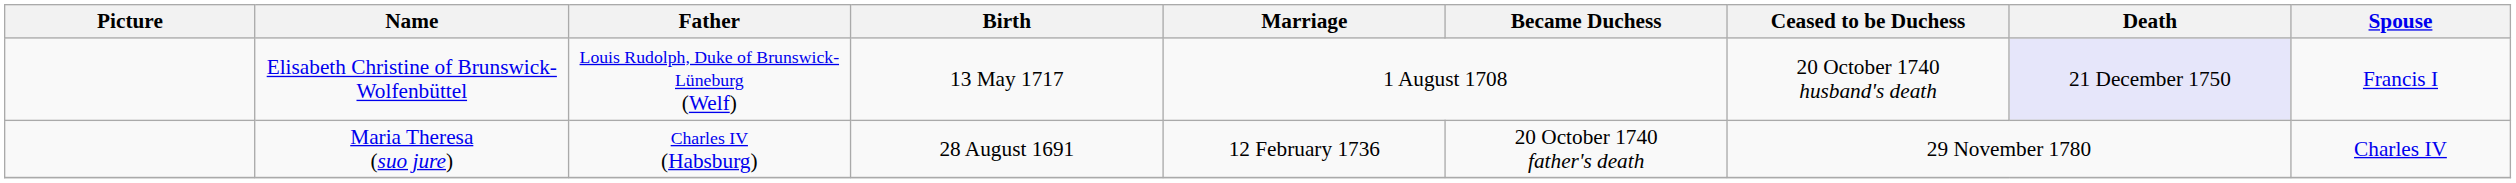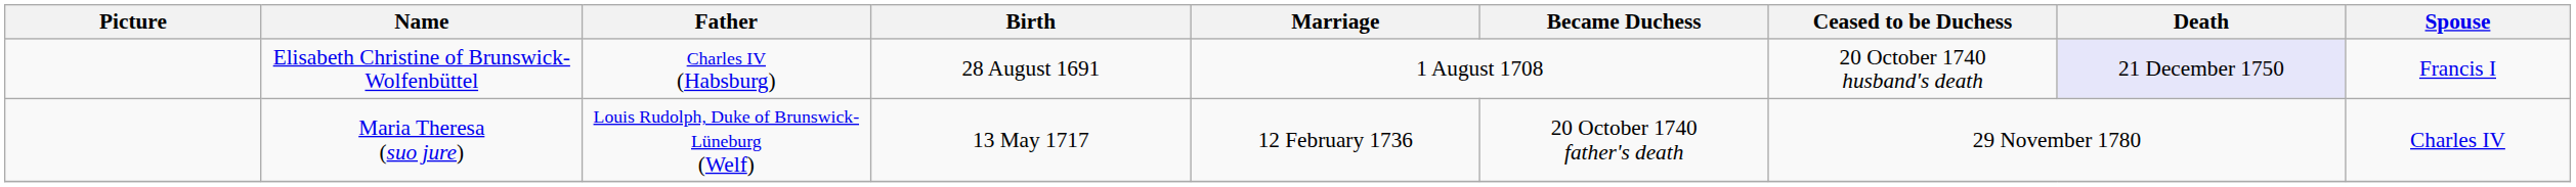 <table width=95% class="wikitable">
 <tr>
 <th width = "8%">Picture</th>
 <th width = "10%">Name</th>
 <th width = "9%">Father</th>
 <th width = "10%">Birth</th>
 <th width = "9%">Marriage</th>
 <th width = "9%">Became Duchess</th>
 <th width = "9%">Ceased to be Duchess</th>
 <th width = "9%">Death</th>
 <th width = "7%"><a href='#'>Spouse</a></th>
 </tr>
 <tr>
 <td align="center"></td>
 <td align="center"><a href='#'>Elisabeth Christine of Brunswick-Wolfenbüttel</a></td>
-<td align="center"><small><a href='#'>Louis Rudolph, Duke of Brunswick-Lüneburg</a></small><br>(<a href='#'>Welf</a>)</td>
-<td align="center">13 May 1717</td>
+<td align="center"><small><a href='#'>Charles IV</a></small><br>(<a href='#'>Habsburg</a>)</td>
+<td align="center">28 August 1691</td>
 <td align="center" colspan="2">1 August 1708</td>
 <td align="center">20 October 1740<br><em>husband's death</em></td>
 <td align="center" style="background: lavender;">21 December 1750</td>
 <td align="center"><a href='#'>Francis I</a></td>
 </tr>
 <tr>
 <td align="center"></td>
 <td align="center"><a href='#'>Maria Theresa</a><br>(<em><a href='#'>suo jure</a></em>)</td>
-<td align="center"><small><a href='#'>Charles IV</a></small><br>(<a href='#'>Habsburg</a>)</td>
-<td align="center">28 August 1691</td>
+<td align="center"><small><a href='#'>Louis Rudolph, Duke of Brunswick-Lüneburg</a></small><br>(<a href='#'>Welf</a>)</td>
+<td align="center">13 May 1717</td>
 <td align="center">12 February 1736</td>
 <td align="center">20 October 1740<br><em>father's death</em></td>
 <td align="center" colspan="2">29 November 1780</td>
 <td align="center"><a href='#'>Charles IV</a></td>
 </tr>
 <tr>
 </tr>
 </table>
